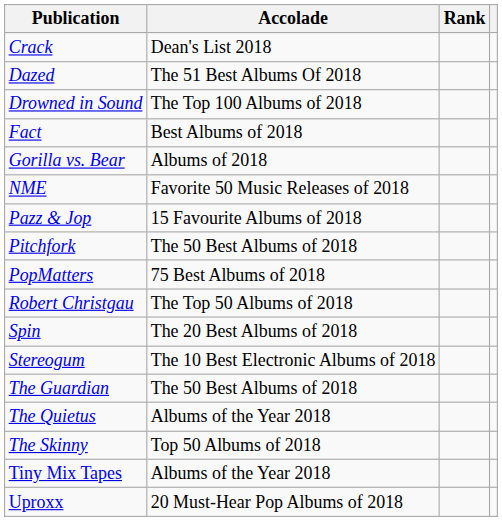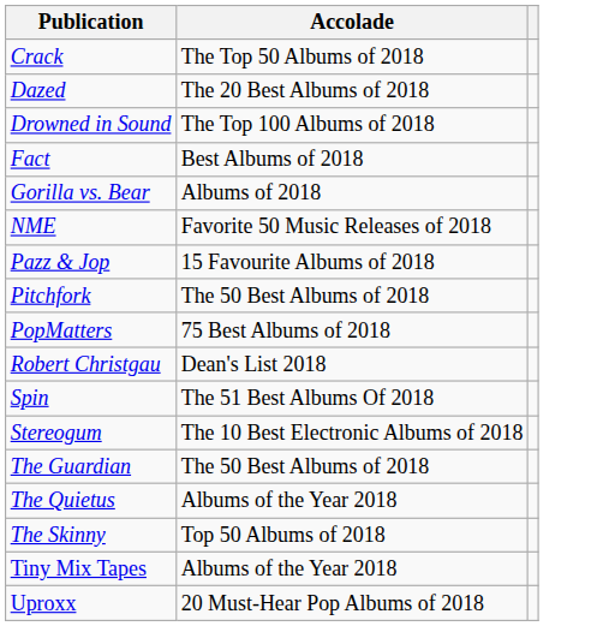 <table class="wikitable plainrowheaders sortable">
 <tr>
 <th>Publication</th>
 <th>Accolade</th>
-<th>Rank</th>
 <th class="unsortable"></th>
 </tr>
 <tr>
 <td><em><a href='#'>Crack</a></em></td>
-<td>Dean's List 2018</td>
-<td></td>
+<td>The Top 50 Albums of 2018</td>
 <td></td>
 </tr>
 <tr>
 <td><em><a href='#'>Dazed</a></em></td>
-<td>The 51 Best Albums Of 2018</td>
-<td></td>
+<td>The 20 Best Albums of 2018</td>
 <td></td>
 </tr>
 <tr>
 <td><em><a href='#'>Drowned in Sound</a></em></td>
 <td>The Top 100 Albums of 2018</td>
 <td></td>
-<td></td>
 </tr>
 <tr>
 <td><em><a href='#'>Fact</a></em></td>
 <td>Best Albums of 2018</td>
-<td></td>
 <td></td>
 </tr>
 <tr>
 <td><em><a href='#'>Gorilla vs. Bear</a></em></td>
 <td>Albums of 2018</td>
 <td></td>
-<td></td>
 </tr>
 <tr>
 <td><em><a href='#'>NME</a></em></td>
 <td>Favorite 50 Music Releases of 2018</td>
-<td></td>
 <td></td>
 </tr>
 <tr>
 <td><em><a href='#'>Pazz & Jop</a></em></td>
 <td>15 Favourite Albums of 2018</td>
 <td></td>
-<td></td>
 </tr>
 <tr>
 <td><em><a href='#'>Pitchfork</a></em></td>
 <td>The 50 Best Albums of 2018</td>
-<td></td>
 <td></td>
 </tr>
 <tr>
 <td><em><a href='#'>PopMatters</a></em></td>
 <td>75 Best Albums of 2018</td>
 <td></td>
-<td></td>
 </tr>
 <tr>
 <td><em><a href='#'>Robert Christgau</a></em></td>
-<td>The Top 50 Albums of 2018</td>
-<td></td>
+<td>Dean's List 2018</td>
 <td></td>
 </tr>
 <tr>
 <td><em><a href='#'>Spin</a></em></td>
-<td>The 20 Best Albums of 2018</td>
-<td></td>
+<td>The 51 Best Albums Of 2018</td>
 <td></td>
 </tr>
 <tr>
 <td><em><a href='#'>Stereogum</a></em></td>
 <td>The 10 Best Electronic Albums of 2018</td>
 <td></td>
-<td></td>
 </tr>
 <tr>
 <td><em><a href='#'>The Guardian</a></em></td>
 <td>The 50 Best Albums of 2018</td>
-<td></td>
 <td></td>
 </tr>
 <tr>
 <td><em><a href='#'>The Quietus</a></em></td>
 <td>Albums of the Year 2018</td>
 <td></td>
-<td></td>
 </tr>
 <tr>
 <td><em><a href='#'>The Skinny</a></em></td>
 <td>Top 50 Albums of 2018</td>
-<td></td>
 <td></td>
 </tr>
 <tr>
 <td><a href='#'>Tiny Mix Tapes</a></td>
 <td>Albums of the Year 2018</td>
 <td></td>
-<td></td>
 </tr>
 <tr>
 <td><a href='#'>Uproxx</a></td>
 <td>20 Must-Hear Pop Albums of 2018</td>
 <td></td>
-<td></td>
 </tr>
 </table>
